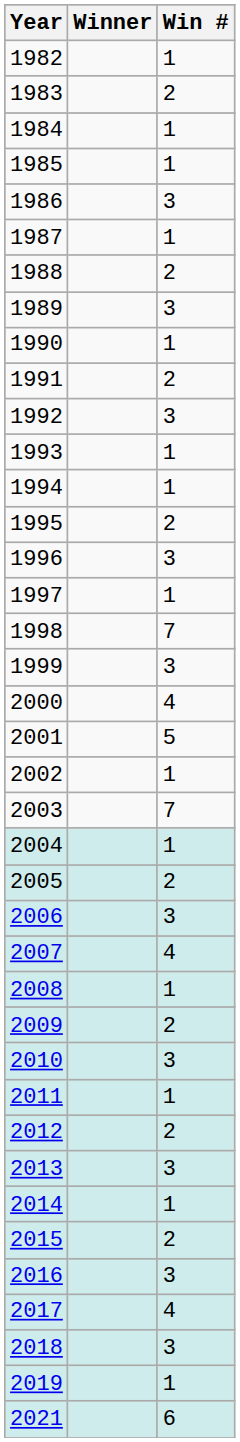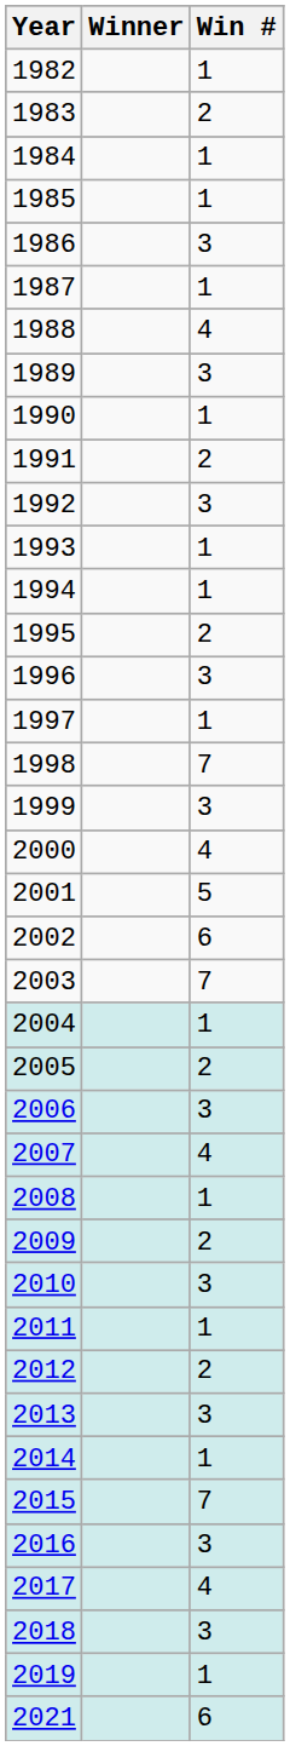 <table class="wikitable sortable">
 <tr>
 <th>Year</th>
 <th>Winner</th>
 <th>Win #</th>
 </tr>
 <tr>
 <td>1982</td>
 <td></td>
 <td>1</td>
 </tr>
 <tr>
 <td>1983</td>
 <td></td>
 <td>2</td>
 </tr>
 <tr>
 <td>1984</td>
 <td></td>
 <td>1</td>
 </tr>
 <tr>
 <td>1985</td>
 <td></td>
 <td>1</td>
 </tr>
 <tr>
 <td>1986</td>
 <td></td>
 <td>3</td>
 </tr>
 <tr>
 <td>1987</td>
 <td></td>
 <td>1</td>
 </tr>
 <tr>
 <td>1988</td>
 <td></td>
-<td>2</td>
+<td>4</td>
 </tr>
 <tr>
 <td>1989</td>
 <td></td>
 <td>3</td>
 </tr>
 <tr>
 <td>1990</td>
 <td></td>
 <td>1</td>
 </tr>
 <tr>
 <td>1991</td>
 <td></td>
 <td>2</td>
 </tr>
 <tr>
 <td>1992</td>
 <td></td>
 <td>3</td>
 </tr>
 <tr>
 <td>1993</td>
 <td></td>
 <td>1</td>
 </tr>
 <tr>
 <td>1994</td>
 <td></td>
 <td>1</td>
 </tr>
 <tr>
 <td>1995</td>
 <td></td>
 <td>2</td>
 </tr>
 <tr>
 <td>1996</td>
 <td></td>
 <td>3</td>
 </tr>
 <tr>
 <td>1997</td>
 <td></td>
 <td>1</td>
 </tr>
 <tr>
 <td>1998</td>
 <td></td>
 <td>7</td>
 </tr>
 <tr>
 <td>1999</td>
 <td></td>
 <td>3</td>
 </tr>
 <tr>
 <td>2000</td>
 <td></td>
 <td>4</td>
 </tr>
 <tr>
 <td>2001</td>
 <td></td>
 <td>5</td>
 </tr>
 <tr>
 <td>2002</td>
 <td></td>
-<td>1</td>
+<td>6</td>
 </tr>
 <tr>
 <td>2003</td>
 <td></td>
 <td>7</td>
 </tr>
 <tr bgcolor="#cfecec">
 <td>2004</td>
 <td></td>
 <td>1</td>
 </tr>
 <tr bgcolor="#cfecec">
 <td>2005</td>
 <td></td>
 <td>2</td>
 </tr>
 <tr bgcolor="#cfecec">
 <td><a href='#'>2006</a></td>
 <td></td>
 <td>3</td>
 </tr>
 <tr bgcolor="#cfecec">
 <td><a href='#'>2007</a></td>
 <td></td>
 <td>4</td>
 </tr>
 <tr bgcolor="#cfecec">
 <td><a href='#'>2008</a></td>
 <td></td>
 <td>1</td>
 </tr>
 <tr bgcolor="#cfecec">
 <td><a href='#'>2009</a></td>
 <td></td>
 <td>2</td>
 </tr>
 <tr bgcolor="#cfecec">
 <td><a href='#'>2010</a></td>
 <td></td>
 <td>3</td>
 </tr>
 <tr bgcolor="#cfecec">
 <td><a href='#'>2011</a></td>
 <td></td>
 <td>1</td>
 </tr>
 <tr bgcolor="#cfecec">
 <td><a href='#'>2012</a></td>
 <td></td>
 <td>2</td>
 </tr>
 <tr bgcolor="#cfecec">
 <td><a href='#'>2013</a></td>
 <td></td>
 <td>3</td>
 </tr>
 <tr bgcolor="#cfecec">
 <td><a href='#'>2014</a></td>
 <td></td>
 <td>1</td>
 </tr>
 <tr bgcolor="#cfecec">
 <td><a href='#'>2015</a></td>
 <td></td>
-<td>2</td>
+<td>7</td>
 </tr>
 <tr bgcolor="#cfecec">
 <td><a href='#'>2016</a></td>
 <td></td>
 <td>3</td>
 </tr>
 <tr bgcolor="#cfecec">
 <td><a href='#'>2017</a></td>
 <td></td>
 <td>4</td>
 </tr>
 <tr bgcolor="#cfecec">
 <td><a href='#'>2018</a></td>
 <td></td>
 <td>3</td>
 </tr>
 <tr bgcolor="#cfecec">
 <td><a href='#'>2019</a></td>
 <td></td>
 <td>1</td>
 </tr>
 <tr bgcolor="#cfecec">
 <td><a href='#'>2021</a></td>
 <td></td>
 <td>6</td>
 </tr>
 </table>
